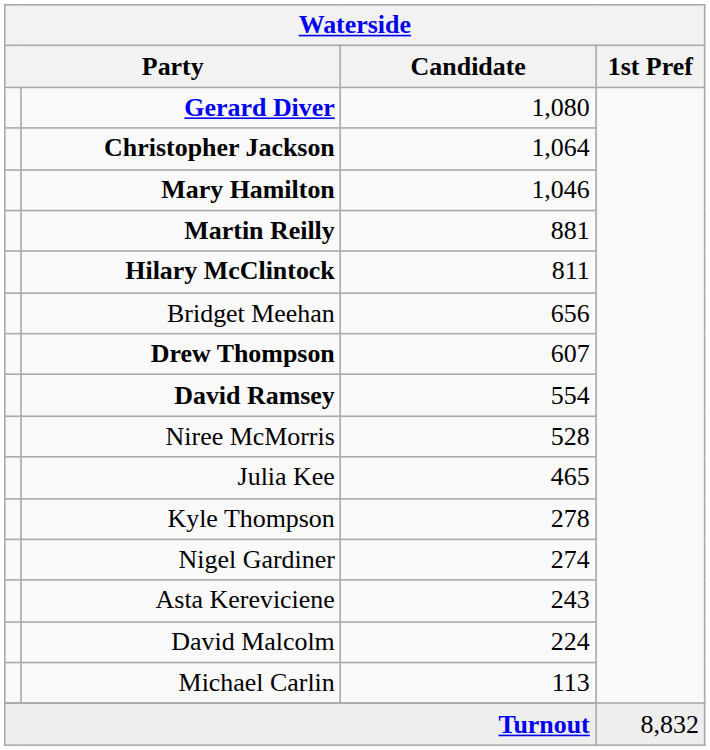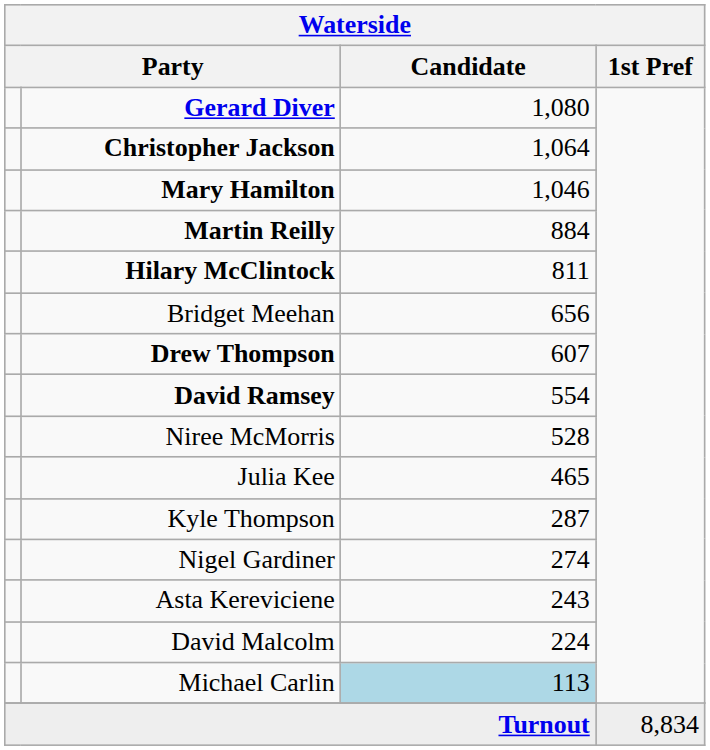 <table class="wikitable">
 <tr>
 <th colspan="4" align="center"><a href='#'>Waterside</a></th>
 </tr>
 <tr>
 <th colspan="2" align="center" width=200>Party</th>
 <th width=150>Candidate</th>
 <th width=60>1st Pref</th>
 </tr>
 <tr>
 <td></td>
 <td align="right"><strong><a href='#'>Gerard Diver</a></strong></td>
 <td align="right">1,080</td>
 </tr>
 <tr>
 <td></td>
 <td align="right"><strong>Christopher Jackson</strong></td>
 <td align="right">1,064</td>
 </tr>
 <tr>
 <td></td>
 <td align="right"><strong>Mary Hamilton</strong></td>
 <td align="right">1,046</td>
 </tr>
 <tr>
 <td></td>
 <td align="right"><strong>Martin Reilly</strong></td>
-<td align="right">881</td>
+<td align="right">884</td>
 </tr>
 <tr>
 <td></td>
 <td align="right"><strong>Hilary McClintock</strong></td>
 <td align="right">811</td>
 </tr>
 <tr>
 <td></td>
 <td align="right">Bridget Meehan</td>
 <td align="right">656</td>
 </tr>
 <tr>
 <td></td>
 <td align="right"><strong>Drew Thompson</strong></td>
 <td align="right">607</td>
 </tr>
 <tr>
 <td></td>
 <td align="right"><strong>David Ramsey</strong></td>
 <td align="right">554</td>
 </tr>
 <tr>
 <td></td>
 <td align="right">Niree McMorris</td>
 <td align="right">528</td>
 </tr>
 <tr>
 <td></td>
 <td align="right">Julia Kee</td>
 <td align="right">465</td>
 </tr>
 <tr>
 <td></td>
 <td align="right">Kyle Thompson</td>
-<td align="right">278</td>
+<td align="right">287</td>
 </tr>
 <tr>
 <td></td>
 <td align="right">Nigel Gardiner</td>
 <td align="right">274</td>
 </tr>
 <tr>
 <td></td>
 <td align="right">Asta Kereviciene</td>
 <td align="right">243</td>
 </tr>
 <tr>
 <td></td>
 <td align="right">David Malcolm</td>
 <td align="right">224</td>
 </tr>
 <tr>
 <td></td>
 <td align="right">Michael Carlin</td>
-<td align="right">113</td>
+<td align="right" style="background: lightblue;">113</td>
 </tr>
 <tr>
 </tr>
 <tr bgcolor="EEEEEE">
 <td colspan=3 align="right"><strong><a href='#'>Turnout</a></strong></td>
-<td align="right">8,832</td>
+<td align="right">8,834</td>
 </tr>
 </table>
